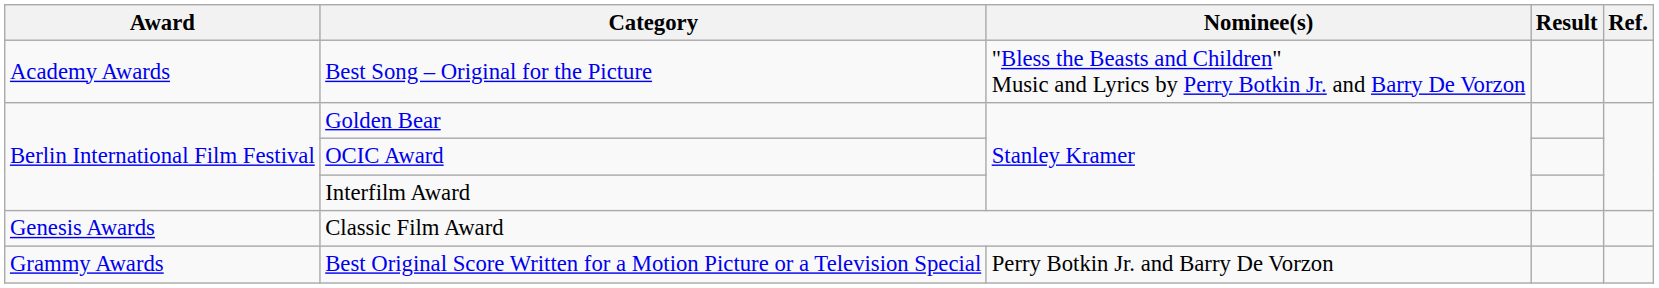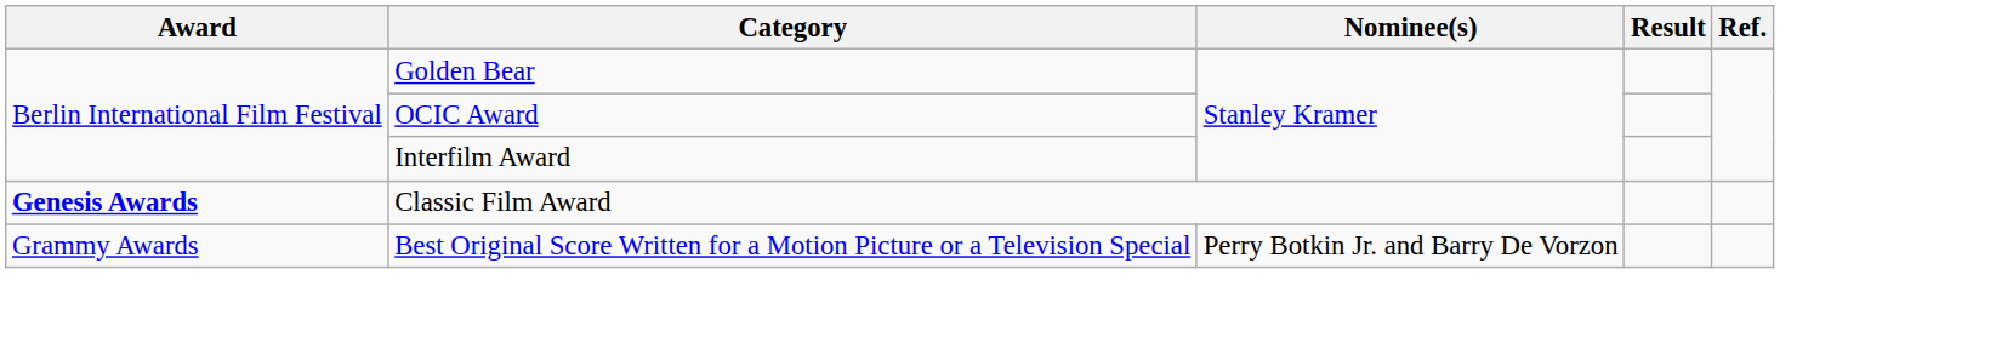 <table class="wikitable plainrowheaders">
 <tr>
 <th>Award</th>
 <th>Category</th>
 <th>Nominee(s)</th>
 <th>Result</th>
 <th>Ref.</th>
-</tr>
-<tr>
-<td><a href='#'>Academy Awards</a></td>
-<td><a href='#'>Best Song – Original for the Picture</a></td>
-<td>"<a href='#'>Bless the Beasts and Children</a>" <br> Music and Lyrics by <a href='#'>Perry Botkin Jr.</a> and <a href='#'>Barry De Vorzon</a></td>
-<td></td>
-<td align="center"></td>
 </tr>
 <tr>
 <td rowspan="3"><a href='#'>Berlin International Film Festival</a></td>
 <td><a href='#'>Golden Bear</a></td>
 <td rowspan="3"><a href='#'>Stanley Kramer</a></td>
 <td></td>
 <td align="center" rowspan="3"></td>
 </tr>
 <tr>
 <td><a href='#'>OCIC Award</a></td>
 <td></td>
 </tr>
 <tr>
 <td>Interfilm Award</td>
 <td></td>
 </tr>
 <tr>
-<td><a href='#'>Genesis Awards</a></td>
+<td><strong><a href='#'>Genesis Awards</a></strong></td>
 <td colspan="2">Classic Film Award</td>
 <td></td>
 <td align="center"></td>
 </tr>
 <tr>
 <td><a href='#'>Grammy Awards</a></td>
 <td><a href='#'>Best Original Score Written for a Motion Picture or a Television Special</a></td>
 <td>Perry Botkin Jr. and Barry De Vorzon</td>
 <td></td>
 <td align="center"></td>
 </tr>
 </table>
